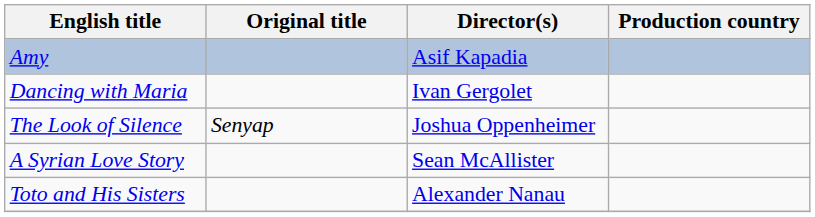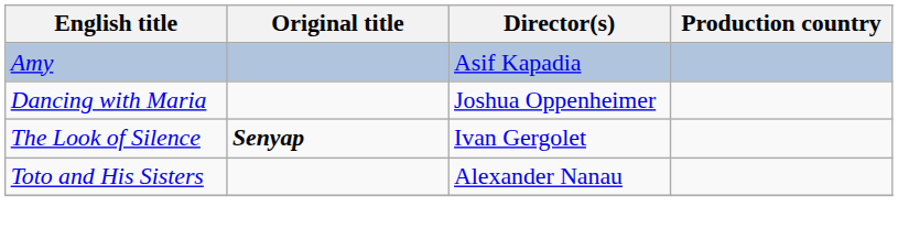 <table class="wikitable" width="95%" cellpadding="5">
 <tr>
 <th width="25%">English title</th>
 <th width="25%">Original title</th>
 <th width="25%">Director(s)</th>
 <th width="25%">Production country</th>
 </tr>
 <tr style="background:#B0C4DE;">
 <td><em><a href='#'>Amy</a></em></td>
 <td></td>
 <td><a href='#'>Asif Kapadia</a></td>
 <td></td>
 </tr>
 <tr>
 <td><em><a href='#'>Dancing with Maria</a></em></td>
 <td></td>
-<td><a href='#'>Ivan Gergolet</a></td>
+<td><a href='#'>Joshua Oppenheimer</a></td>
 <td>  </td>
 </tr>
 <tr>
 <td><em><a href='#'>The Look of Silence</a></em></td>
-<td><em>Senyap</em></td>
-<td><a href='#'>Joshua Oppenheimer</a></td>
+<td><strong><em>Senyap</em></strong></td>
+<td><a href='#'>Ivan Gergolet</a></td>
 <td>   </td>
-</tr>
-<tr>
-<td><em><a href='#'>A Syrian Love Story</a></em></td>
-<td></td>
-<td><a href='#'>Sean McAllister</a></td>
-<td></td>
 </tr>
 <tr>
 <td><em><a href='#'>Toto and His Sisters</a></em></td>
 <td></td>
 <td><a href='#'>Alexander Nanau</a></td>
 <td></td>
 </tr>
 <tr>
 </tr>
 </table>
